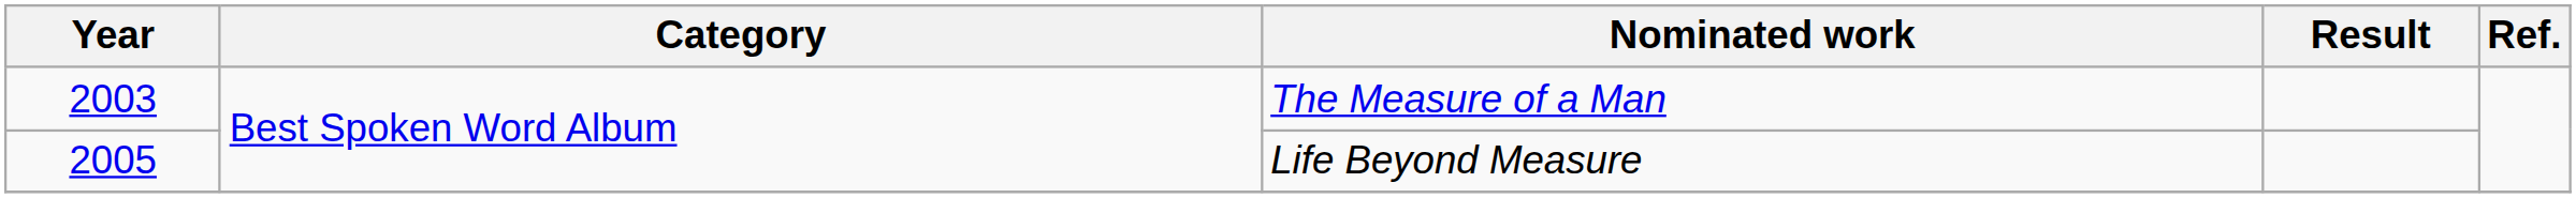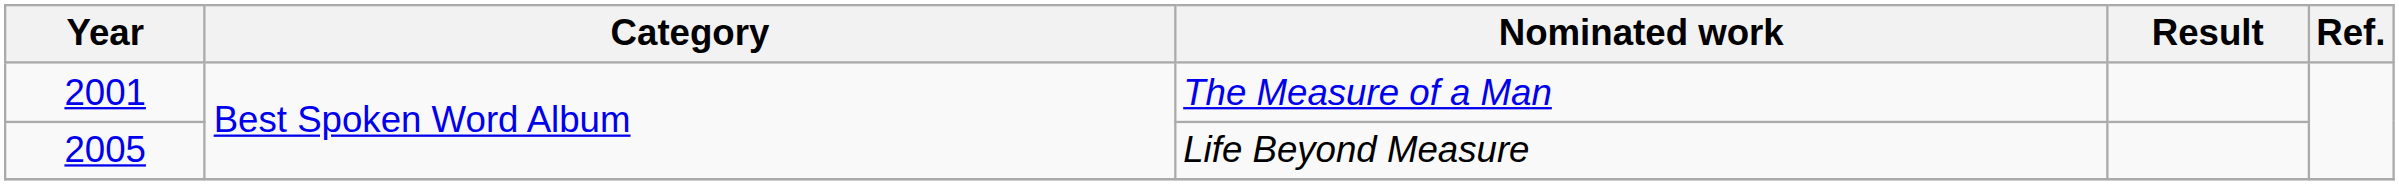 <table class=wikitable>
 <tr>
 <th scope="col" style="width:5em;">Year</th>
 <th scope="col" style="width:26em;">Category</th>
 <th scope="col" style="width:25em;">Nominated work</th>
 <th scope="col" style="width:5em;">Result</th>
 <th>Ref.</th>
 </tr>
 <tr>
-<td style="text-align:center;"><a href='#'>2003</a></td>
+<td style="text-align:center;"><a href='#'>2001</a></td>
 <td rowspan=2><a href='#'>Best Spoken Word Album</a></td>
 <td><em><a href='#'>The Measure of a Man</a></em></td>
 <td></td>
 <td rowspan=2></td>
 </tr>
 <tr>
 <td style="text-align:center;"><a href='#'>2005</a></td>
 <td><em>Life Beyond Measure</em></td>
 <td></td>
 </tr>
 <tr>
 </tr>
 </table>
